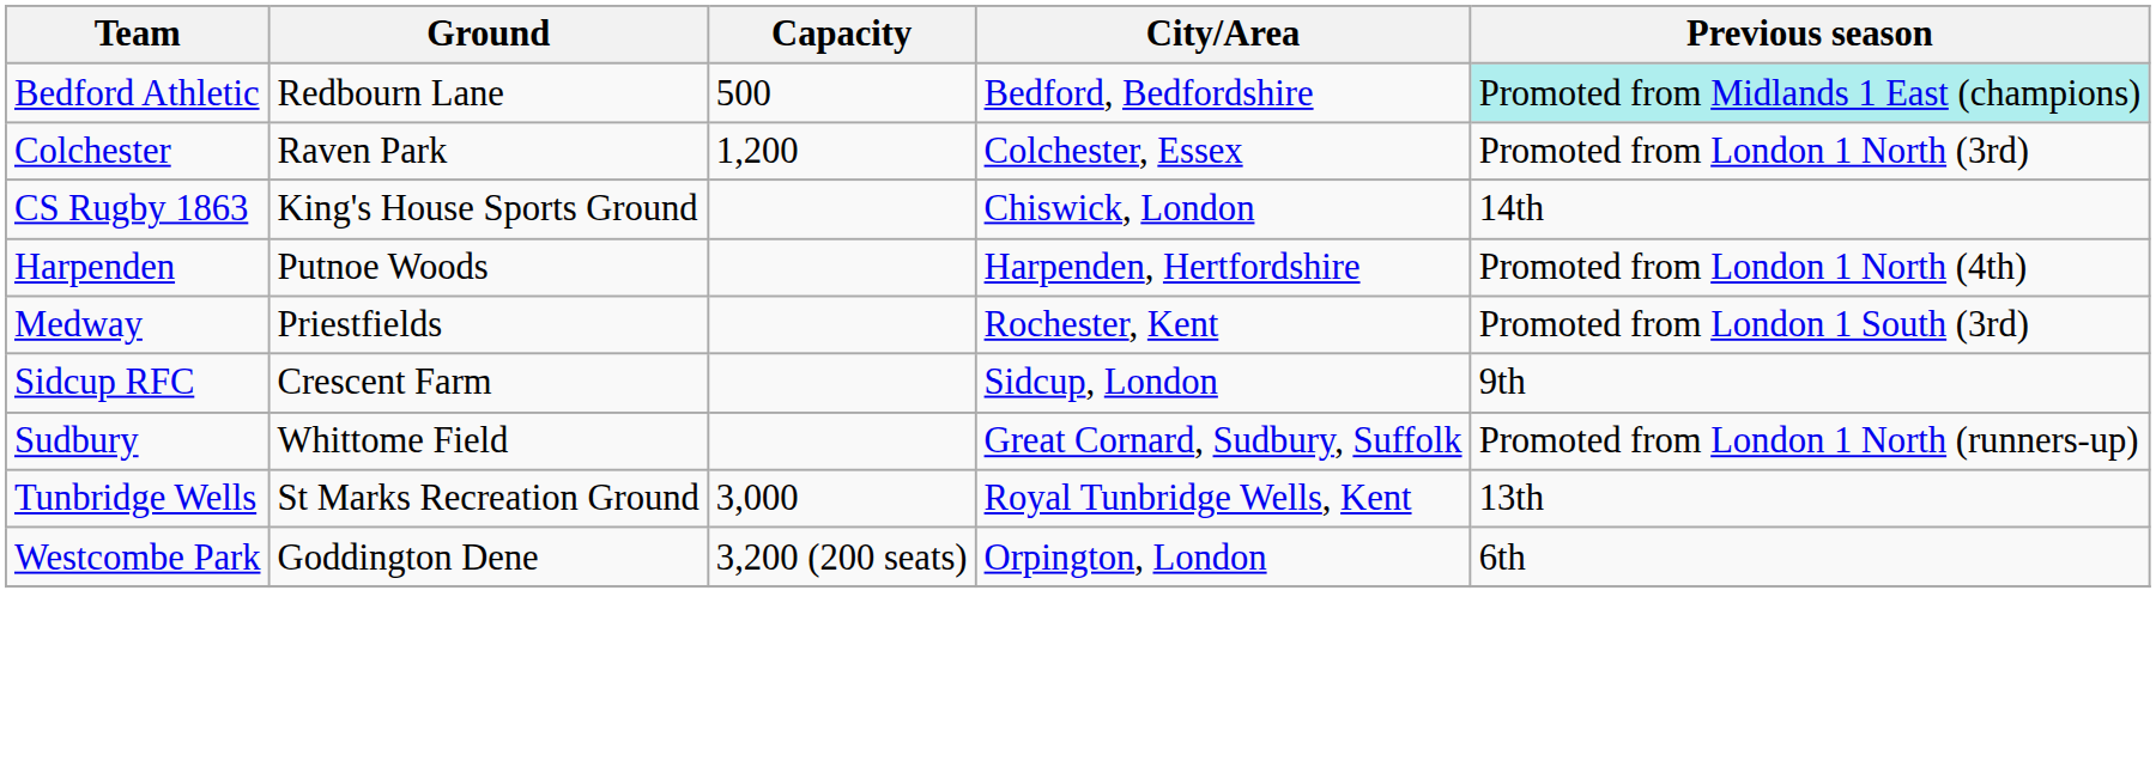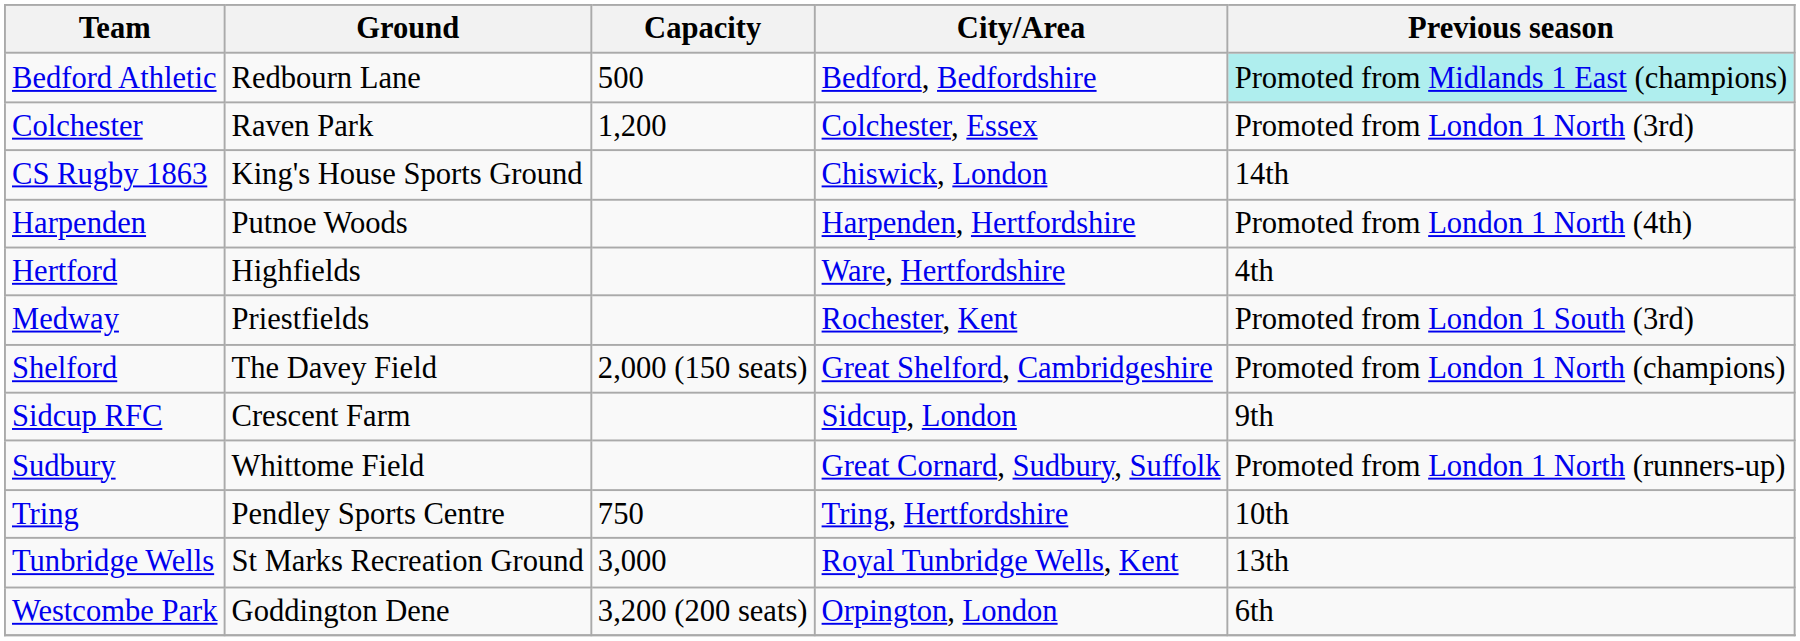 <table class="wikitable sortable">
 <tr>
 <th>Team</th>
 <th>Ground</th>
 <th>Capacity</th>
 <th>City/Area</th>
 <th>Previous season</th>
 </tr>
 <tr>
 <td><a href='#'>Bedford Athletic</a></td>
 <td>Redbourn Lane</td>
 <td>500</td>
 <td><a href='#'>Bedford</a>, <a href='#'>Bedfordshire</a></td>
 <td style="background: paleturquoise;">Promoted from <a href='#'>Midlands 1 East</a> (champions)</td>
 </tr>
 <tr>
 <td><a href='#'>Colchester</a></td>
 <td>Raven Park</td>
 <td>1,200</td>
 <td><a href='#'>Colchester</a>, <a href='#'>Essex</a></td>
 <td>Promoted from <a href='#'>London 1 North</a> (3rd)</td>
 </tr>
 <tr>
 <td><a href='#'>CS Rugby 1863</a></td>
 <td>King's House Sports Ground</td>
 <td></td>
 <td><a href='#'>Chiswick</a>, <a href='#'>London</a></td>
 <td>14th</td>
 </tr>
 <tr>
 <td><a href='#'>Harpenden</a></td>
 <td>Putnoe Woods</td>
 <td></td>
 <td><a href='#'>Harpenden</a>, <a href='#'>Hertfordshire</a></td>
 <td>Promoted from <a href='#'>London 1 North</a> (4th)</td>
 </tr>
 <tr>
+<td><a href='#'>Hertford</a></td>
+<td>Highfields</td>
+<td></td>
+<td><a href='#'>Ware</a>, <a href='#'>Hertfordshire</a></td>
+<td>4th</td>
+</tr>
+<tr>
 <td><a href='#'>Medway</a></td>
 <td>Priestfields</td>
 <td></td>
 <td><a href='#'>Rochester</a>, <a href='#'>Kent</a></td>
 <td>Promoted from <a href='#'>London 1 South</a> (3rd)</td>
+</tr>
+<tr>
+<td><a href='#'>Shelford</a></td>
+<td>The Davey Field</td>
+<td>2,000 (150 seats)</td>
+<td><a href='#'>Great Shelford</a>, <a href='#'>Cambridgeshire</a></td>
+<td>Promoted from <a href='#'>London 1 North</a> (champions)</td>
 </tr>
 <tr>
 <td><a href='#'>Sidcup RFC</a></td>
 <td>Crescent Farm</td>
 <td></td>
 <td><a href='#'>Sidcup</a>, <a href='#'>London</a></td>
 <td>9th</td>
 </tr>
 <tr>
 <td><a href='#'>Sudbury</a></td>
 <td>Whittome Field</td>
 <td></td>
 <td><a href='#'>Great Cornard</a>, <a href='#'>Sudbury</a>, <a href='#'>Suffolk</a></td>
 <td>Promoted from <a href='#'>London 1 North</a> (runners-up)</td>
+</tr>
+<tr>
+<td><a href='#'>Tring</a></td>
+<td>Pendley Sports Centre</td>
+<td>750</td>
+<td><a href='#'>Tring</a>, <a href='#'>Hertfordshire</a></td>
+<td>10th</td>
 </tr>
 <tr>
 <td><a href='#'>Tunbridge Wells</a></td>
 <td>St Marks Recreation Ground</td>
 <td>3,000</td>
 <td><a href='#'>Royal Tunbridge Wells</a>, <a href='#'>Kent</a></td>
 <td>13th</td>
 </tr>
 <tr>
 <td><a href='#'>Westcombe Park</a></td>
 <td>Goddington Dene</td>
 <td>3,200 (200 seats)</td>
 <td><a href='#'>Orpington</a>, <a href='#'>London</a></td>
 <td>6th</td>
 </tr>
 <tr>
 </tr>
 </table>
